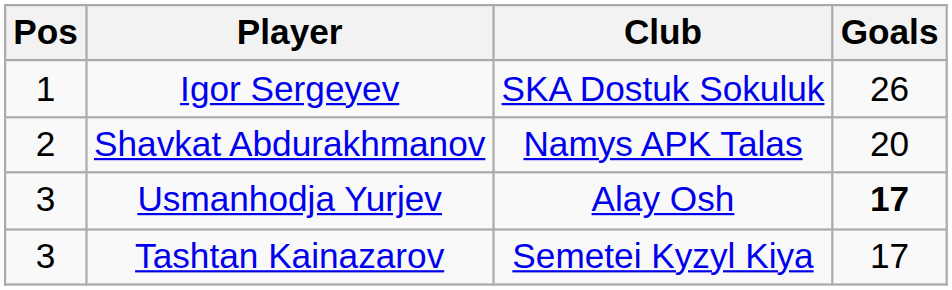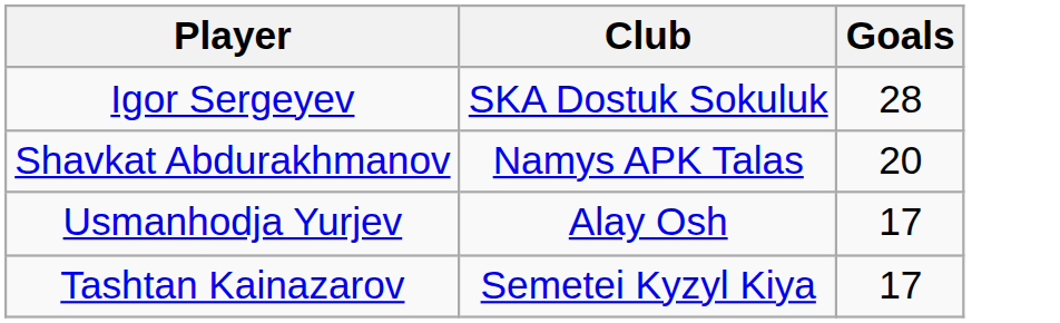 <table class="wikitable" style="text-align: center;">
 <tr>
-<th>Pos</th>
 <th>Player</th>
 <th>Club</th>
 <th>Goals</th>
 </tr>
 <tr>
-<td>1</td>
 <td><a href='#'>Igor Sergeyev</a></td>
 <td><a href='#'>SKA Dostuk Sokuluk</a></td>
-<td>26</td>
+<td>28</td>
 </tr>
 <tr>
-<td>2</td>
 <td><a href='#'>Shavkat Abdurakhmanov</a></td>
 <td><a href='#'>Namys APK Talas</a></td>
 <td>20</td>
 </tr>
 <tr>
-<td>3</td>
 <td><a href='#'>Usmanhodja Yurjev</a></td>
 <td><a href='#'>Alay Osh</a></td>
-<td><strong>17</strong></td>
+<td>17</td>
 </tr>
 <tr>
-<td>3</td>
 <td><a href='#'>Tashtan Kainazarov</a></td>
 <td><a href='#'>Semetei Kyzyl Kiya</a></td>
 <td>17</td>
 </tr>
 </table>
